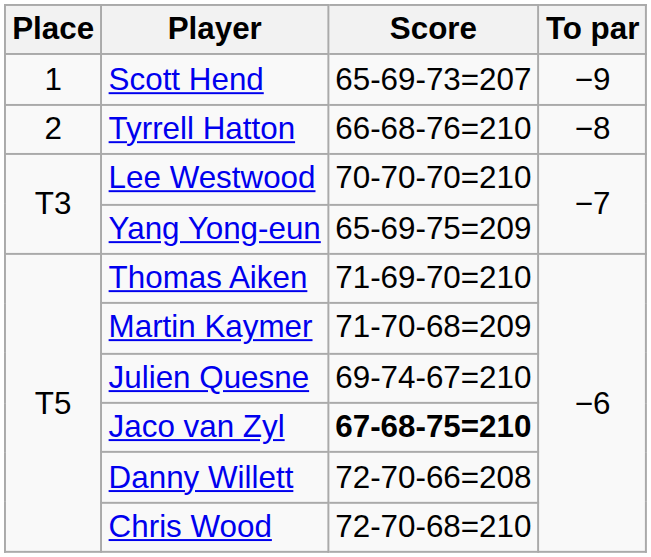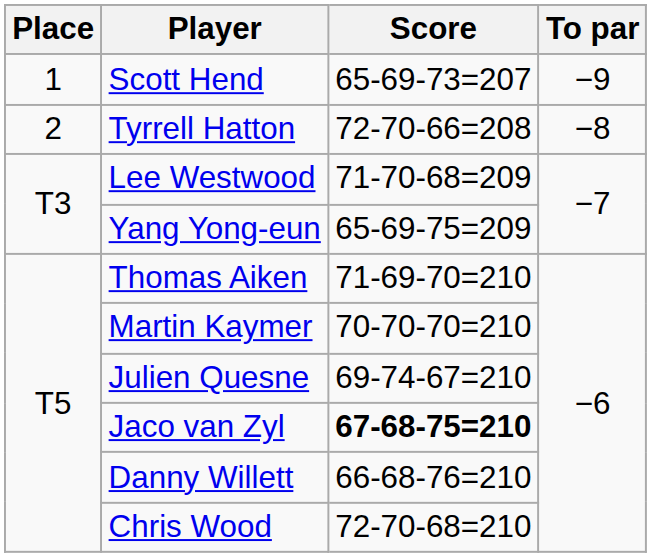 <table class="wikitable">
 <tr>
 <th>Place</th>
 <th>Player</th>
 <th>Score</th>
 <th>To par</th>
 </tr>
 <tr>
 <td align=center>1</td>
 <td> <a href='#'>Scott Hend</a></td>
 <td>65-69-73=207</td>
 <td align=center>−9</td>
 </tr>
 <tr>
 <td align=center>2</td>
 <td> <a href='#'>Tyrrell Hatton</a></td>
-<td>66-68-76=210</td>
+<td>72-70-66=208</td>
 <td align=center>−8</td>
 </tr>
 <tr>
 <td rowspan=2 align=center>T3</td>
 <td> <a href='#'>Lee Westwood</a></td>
-<td>70-70-70=210</td>
+<td>71-70-68=209</td>
 <td rowspan=2 align=center>−7</td>
 </tr>
 <tr>
 <td> <a href='#'>Yang Yong-eun</a></td>
 <td>65-69-75=209</td>
 </tr>
 <tr>
 <td rowspan=6 align=center>T5</td>
 <td> <a href='#'>Thomas Aiken</a></td>
 <td>71-69-70=210</td>
 <td rowspan=6 align=center>−6</td>
 </tr>
 <tr>
 <td> <a href='#'>Martin Kaymer</a></td>
-<td>71-70-68=209</td>
+<td>70-70-70=210</td>
 </tr>
 <tr>
 <td> <a href='#'>Julien Quesne</a></td>
 <td>69-74-67=210</td>
 </tr>
 <tr>
 <td> <a href='#'>Jaco van Zyl</a></td>
 <td><strong>67-68-75=210</strong></td>
 </tr>
 <tr>
 <td> <a href='#'>Danny Willett</a></td>
-<td>72-70-66=208</td>
+<td>66-68-76=210</td>
 </tr>
 <tr>
 <td> <a href='#'>Chris Wood</a></td>
 <td>72-70-68=210</td>
 </tr>
 </table>
